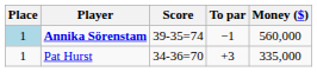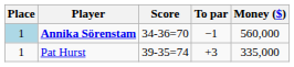 <table class="wikitable">
 <tr>
 <th>Place</th>
 <th>Player</th>
 <th>Score</th>
 <th>To par</th>
 <th>Money (<a href='#'>$</a>)</th>
 </tr>
 <tr>
 <td align=center style="background: lightblue;">1</td>
 <td> <strong><a href='#'>Annika Sörenstam</a></strong></td>
-<td align=center>39-35=74</td>
+<td align=center>34-36=70</td>
 <td align=center>−1</td>
 <td align=center>560,000</td>
 </tr>
 <tr>
 <td align=center>1</td>
 <td> <a href='#'>Pat Hurst</a></td>
-<td align=center>34-36=70</td>
+<td align=center>39-35=74</td>
 <td align=center>+3</td>
 <td align=center>335,000</td>
 </tr>
 </table>
